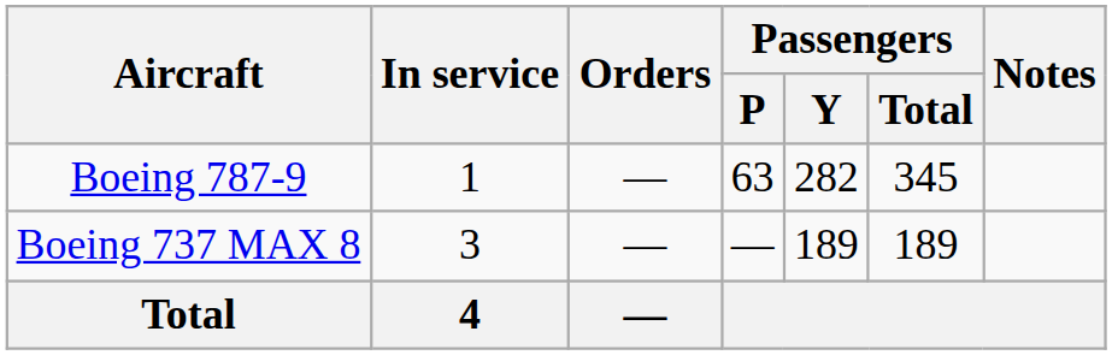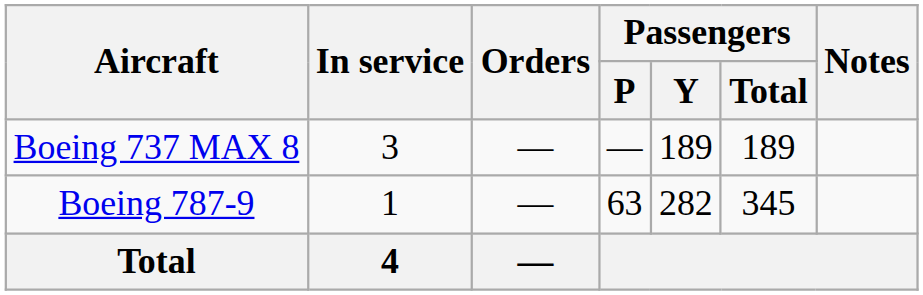 <table class="wikitable" style="margin:0.5em auto; text-align:center">
 <tr>
 <th rowspan=2>Aircraft</th>
 <th rowspan=2>In service</th>
 <th rowspan=2>Orders</th>
 <th colspan=3>Passengers</th>
 <th rowspan=2>Notes</th>
 </tr>
 <tr>
 <th><abbr>P</abbr></th>
 <th><abbr>Y</abbr></th>
 <th>Total</th>
 </tr>
 <tr>
+<td><a href='#'>Boeing 737 MAX 8</a></td>
+<td>3</td>
+<td>—</td>
+<td>—</td>
+<td>189</td>
+<td>189</td>
+<td></td>
+</tr>
+<tr>
 <td><a href='#'>Boeing 787-9</a></td>
 <td>1</td>
 <td>—</td>
 <td>63</td>
 <td>282</td>
 <td>345</td>
 <td></td>
 </tr>
 <tr>
-<td><a href='#'>Boeing 737 MAX 8</a></td>
-<td>3</td>
-<td>—</td>
-<td>—</td>
-<td>189</td>
-<td>189</td>
-<td></td>
-</tr>
-<tr>
 <th>Total</th>
 <th>4</th>
 <th>—</th>
 <th colspan=4></th>
 </tr>
 </table>
